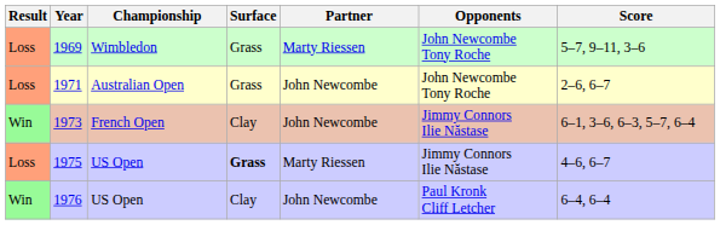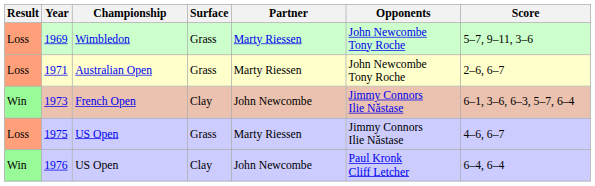 <table class="sortable wikitable">
 <tr>
 <th style="width:40px">Result</th>
 <th style="width:35px">Year</th>
 <th style="width:150px">Championship</th>
 <th style="width:50px">Surface</th>
 <th style="width:150px">Partner</th>
 <th style="width:150px">Opponents</th>
 <th style="width:170px" class="unsortable">Score</th>
 </tr>
 <tr style="background:#cfc;">
 <td style="background:#ffa07a;">Loss</td>
 <td><a href='#'>1969</a></td>
 <td><a href='#'>Wimbledon</a></td>
 <td>Grass</td>
 <td> <a href='#'>Marty Riessen</a></td>
 <td> <a href='#'>John Newcombe</a><br> <a href='#'>Tony Roche</a></td>
 <td>5–7, 9–11, 3–6</td>
 </tr>
 <tr style="background:#ffc;">
 <td style="background:#ffa07a;">Loss</td>
 <td><a href='#'>1971</a></td>
 <td><a href='#'>Australian Open</a></td>
 <td>Grass</td>
-<td> John Newcombe</td>
+<td> Marty Riessen</td>
 <td> John Newcombe<br> Tony Roche</td>
 <td>2–6, 6–7</td>
 </tr>
 <tr bgcolor=#ebc2af>
 <td style="background:#98fb98;">Win</td>
 <td><a href='#'>1973</a></td>
 <td><a href='#'>French Open</a></td>
 <td>Clay</td>
 <td> John Newcombe</td>
 <td> <a href='#'>Jimmy Connors</a><br> <a href='#'>Ilie Năstase</a></td>
 <td>6–1, 3–6, 6–3, 5–7, 6–4</td>
 </tr>
 <tr style="background:#ccf;">
 <td style="background:#ffa07a;">Loss</td>
 <td><a href='#'>1975</a></td>
 <td><a href='#'>US Open</a></td>
-<td><strong>Grass</strong></td>
+<td>Grass</td>
 <td> Marty Riessen</td>
 <td> Jimmy Connors<br> Ilie Năstase</td>
 <td>4–6, 6–7</td>
 </tr>
 <tr style="background:#ccf;">
 <td style="background:#98fb98;">Win</td>
 <td><a href='#'>1976</a></td>
 <td>US Open</td>
 <td>Clay</td>
 <td> John Newcombe</td>
 <td> <a href='#'>Paul Kronk</a><br> <a href='#'>Cliff Letcher</a></td>
 <td>6–4, 6–4</td>
 </tr>
 </table>
